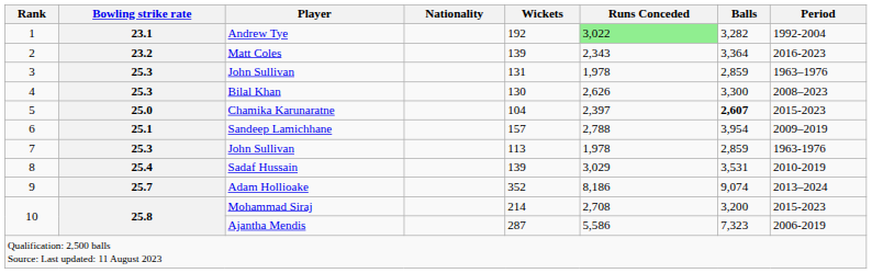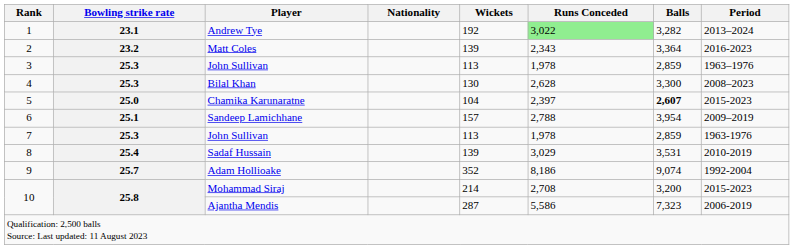 <table class="wikitable" style="width:90%;">
 <tr>
 <th scope=col>Rank</th>
 <th scope=col><a href='#'>Bowling strike rate</a></th>
 <th scope=col>Player</th>
 <th scope=col>Nationality</th>
 <th scope=col>Wickets</th>
 <th scope=col>Runs Conceded</th>
 <th scope=col>Balls</th>
 <th scope=col>Period</th>
 </tr>
 <tr>
 <td align=center>1</td>
 <th>23.1</th>
 <td><a href='#'>Andrew Tye</a></td>
 <td></td>
 <td>192</td>
 <td style="background: lightgreen;">3,022</td>
 <td>3,282</td>
-<td>1992-2004</td>
+<td>2013–2024</td>
 </tr>
 <tr>
 <td align=center>2</td>
 <th>23.2</th>
 <td><a href='#'>Matt Coles</a></td>
 <td></td>
 <td>139</td>
 <td>2,343</td>
 <td>3,364</td>
 <td>2016-2023</td>
 </tr>
 <tr>
 <td align=center>3</td>
 <th>25.3</th>
 <td><a href='#'>John Sullivan</a></td>
 <td></td>
-<td>131</td>
+<td>113</td>
 <td>1,978</td>
 <td>2,859</td>
 <td>1963–1976</td>
 </tr>
 <tr>
 <td align=center>4</td>
 <th>25.3</th>
 <td><a href='#'>Bilal Khan</a></td>
 <td></td>
 <td>130</td>
-<td>2,626</td>
+<td>2,628</td>
 <td>3,300</td>
 <td>2008–2023</td>
 </tr>
 <tr>
 <td align=center>5</td>
 <th>25.0</th>
 <td><a href='#'>Chamika Karunaratne</a></td>
 <td></td>
 <td>104</td>
 <td>2,397</td>
 <td><strong>2,607</strong></td>
 <td>2015-2023</td>
 </tr>
 <tr>
 <td align=center>6</td>
 <th>25.1</th>
 <td><a href='#'>Sandeep Lamichhane</a></td>
 <td></td>
 <td>157</td>
 <td>2,788</td>
 <td>3,954</td>
 <td>2009–2019</td>
 </tr>
 <tr>
 <td align=center>7</td>
 <th>25.3</th>
 <td><a href='#'>John Sullivan</a></td>
 <td></td>
 <td>113</td>
 <td>1,978</td>
 <td>2,859</td>
 <td>1963-1976</td>
 </tr>
 <tr>
 <td align=center>8</td>
 <th>25.4</th>
 <td><a href='#'>Sadaf Hussain</a></td>
 <td></td>
 <td>139</td>
 <td>3,029</td>
 <td>3,531</td>
 <td>2010-2019</td>
 </tr>
 <tr>
 <td align=center>9</td>
 <th>25.7</th>
 <td><a href='#'>Adam Hollioake</a></td>
 <td></td>
 <td>352</td>
 <td>8,186</td>
 <td>9,074</td>
-<td>2013–2024</td>
+<td>1992-2004</td>
 </tr>
 <tr>
 <td align=center rowspan=2>10</td>
 <th rowspan=2>25.8</th>
 <td><a href='#'>Mohammad Siraj</a></td>
 <td></td>
 <td>214</td>
 <td>2,708</td>
 <td>3,200</td>
 <td>2015-2023</td>
 </tr>
 <tr>
 <td><a href='#'>Ajantha Mendis</a></td>
 <td></td>
 <td>287</td>
 <td>5,586</td>
 <td>7,323</td>
 <td>2006-2019</td>
 </tr>
 <tr>
 <td colspan="8"><small>Qualification: 2,500 balls<br>Source:  Last updated: 11 August 2023</small></td>
 </tr>
 </table>
